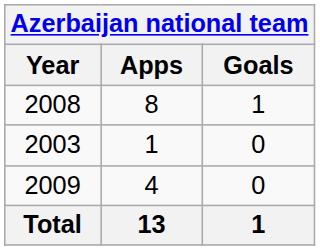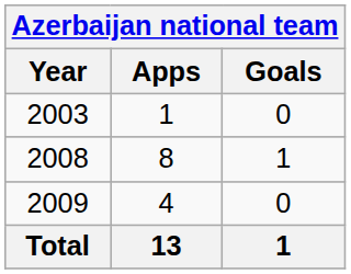 <table class="wikitable" style="text-align:center">
 <tr>
 <th colspan=3><a href='#'>Azerbaijan national team</a></th>
 </tr>
 <tr>
 <th>Year</th>
 <th>Apps</th>
 <th>Goals</th>
 </tr>
 <tr>
+<td>2003</td>
+<td>1</td>
+<td>0</td>
+</tr>
+<tr>
 <td>2008</td>
 <td>8</td>
 <td>1</td>
-</tr>
-<tr>
-<td>2003</td>
-<td>1</td>
-<td>0</td>
 </tr>
 <tr>
 <td>2009</td>
 <td>4</td>
 <td>0</td>
 </tr>
 <tr>
 <th>Total</th>
 <th>13</th>
 <th>1</th>
 </tr>
 </table>
